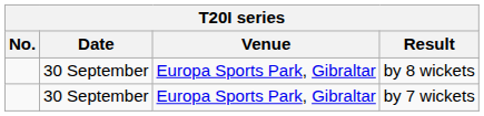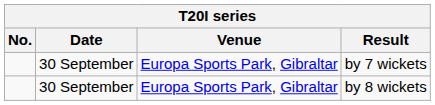 <table class="wikitable">
 <tr>
 <th colspan="4">T20I series</th>
 </tr>
 <tr>
 <th>No.</th>
 <th>Date</th>
 <th>Venue</th>
 <th>Result</th>
 </tr>
 <tr>
 <td></td>
 <td>30 September</td>
 <td><a href='#'>Europa Sports Park</a>, <a href='#'>Gibraltar</a></td>
-<td> by 8 wickets</td>
+<td> by 7 wickets</td>
 </tr>
 <tr>
 <td></td>
 <td>30 September</td>
 <td><a href='#'>Europa Sports Park</a>, <a href='#'>Gibraltar</a></td>
-<td> by 7 wickets</td>
+<td> by 8 wickets</td>
 </tr>
 </table>
